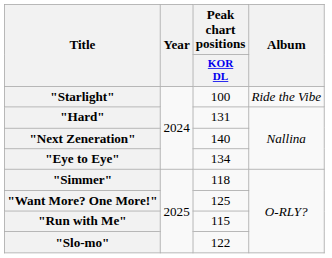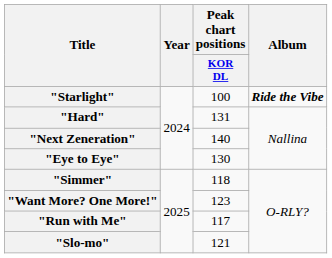 <table class="wikitable plainrowheaders" style="text-align:center">
 <tr>
 <th scope="col" rowspan="2">Title</th>
 <th scope="col" rowspan="2">Year</th>
 <th scope="col" colspan="1">Peak chart positions</th>
 <th scope="col" rowspan="2">Album</th>
 </tr>
 <tr>
 <th scope="col" style="width:2.75em;font-size:85%"><a href='#'>KOR<br>DL</a><br></th>
 </tr>
 <tr>
 <th scope="row">"Starlight"</th>
 <td rowspan="4">2024</td>
 <td>100</td>
-<td><em>Ride the Vibe</em></td>
+<td><strong><em>Ride the Vibe</em></strong></td>
 </tr>
 <tr>
 <th scope="row">"Hard"</th>
 <td>131</td>
 <td rowspan="3"><em>Nallina</em></td>
 </tr>
 <tr>
 <th scope="row">"Next Zeneration"</th>
 <td>140</td>
 </tr>
 <tr>
 <th scope="row">"Eye to Eye"</th>
-<td>134</td>
+<td>130</td>
 </tr>
 <tr>
 <th scope="row">"Simmer"</th>
 <td rowspan="4">2025</td>
 <td>118</td>
 <td rowspan="4"><em>O-RLY?</em></td>
 </tr>
 <tr>
 <th scope="row">"Want More? One More!"</th>
-<td>125</td>
+<td>123</td>
 </tr>
 <tr>
 <th scope="row">"Run with Me"</th>
-<td>115</td>
+<td>117</td>
 </tr>
 <tr>
 <th scope="row">"Slo-mo"</th>
-<td>122</td>
+<td>121</td>
 </tr>
 </table>
